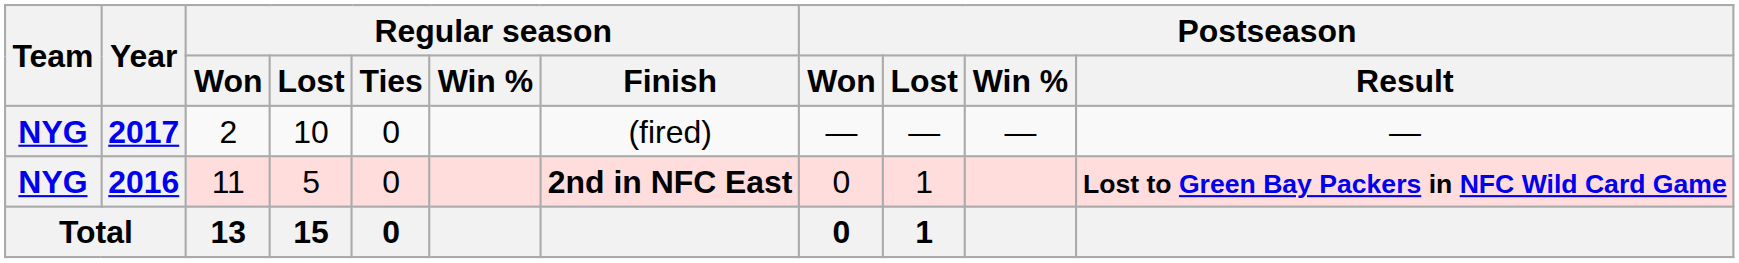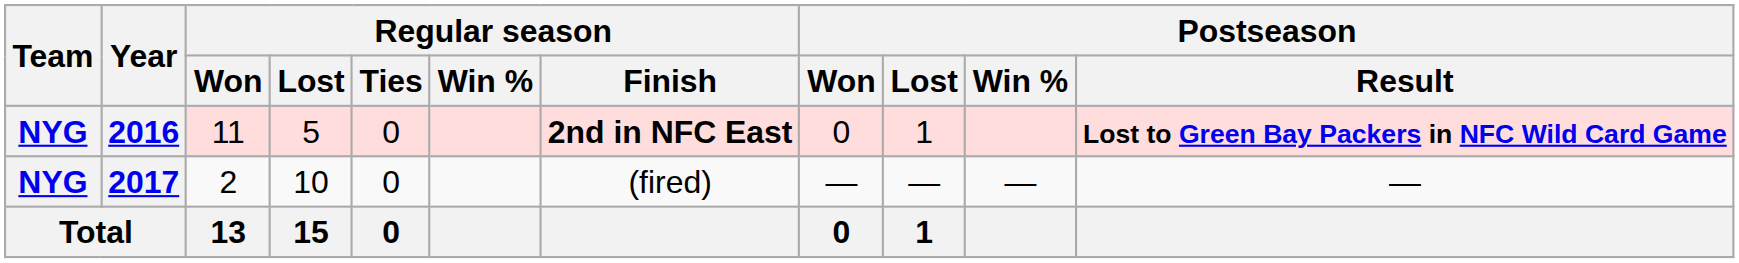 <table class="wikitable" style="font-size: 95%; text-align:center;">
 <tr>
 <th rowspan="2">Team</th>
 <th rowspan="2">Year</th>
 <th colspan="5">Regular season</th>
 <th colspan="4">Postseason</th>
 </tr>
 <tr>
 <th>Won</th>
 <th>Lost</th>
 <th>Ties</th>
 <th>Win %</th>
 <th>Finish</th>
 <th>Won</th>
 <th>Lost</th>
 <th>Win %</th>
 <th>Result</th>
 </tr>
-<tr>
-<th><a href='#'>NYG</a></th>
-<th><a href='#'>2017</a></th>
-<td>2</td>
-<td>10</td>
-<td>0</td>
-<td></td>
-<td>(fired)</td>
-<td>—</td>
-<td>—</td>
-<td>—</td>
-<td>—</td>
-</tr>
 <tr style="background:#fdd;">
 <th><a href='#'>NYG</a></th>
 <th><a href='#'>2016</a></th>
 <td>11</td>
 <td>5</td>
 <td>0</td>
 <td></td>
 <td><strong>2nd in NFC East</strong></td>
 <td>0</td>
 <td>1</td>
 <td></td>
 <td><small><strong>Lost to <a href='#'>Green Bay Packers</a> in <a href='#'>NFC Wild Card Game</a></strong></small></td>
 </tr>
 <tr>
+<th><a href='#'>NYG</a></th>
+<th><a href='#'>2017</a></th>
+<td>2</td>
+<td>10</td>
+<td>0</td>
+<td></td>
+<td>(fired)</td>
+<td>—</td>
+<td>—</td>
+<td>—</td>
+<td>—</td>
+</tr>
+<tr>
 <th colspan="2">Total</th>
 <th>13</th>
 <th>15</th>
 <th>0</th>
 <th></th>
 <th></th>
 <th>0</th>
 <th>1</th>
 <th></th>
 <th></th>
 </tr>
 </table>
